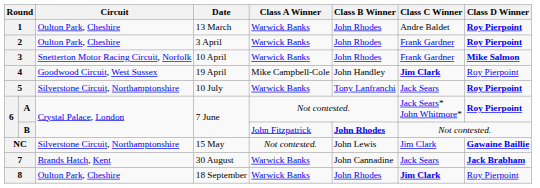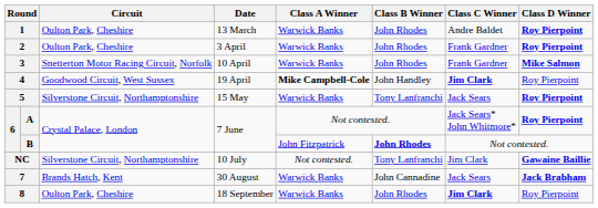 <table class="wikitable" style="font-size: 85%;">
 <tr>
 <th colspan=2>Round</th>
 <th>Circuit</th>
 <th>Date</th>
 <th>Class A Winner</th>
 <th>Class B Winner</th>
 <th>Class C Winner</th>
 <th>Class D Winner</th>
 </tr>
 <tr>
 <th colspan=2>1</th>
 <td><a href='#'>Oulton Park</a>, <a href='#'>Cheshire</a></td>
 <td>13 March</td>
 <td> <a href='#'>Warwick Banks</a></td>
 <td> <a href='#'>John Rhodes</a></td>
 <td> Andre Baldet</td>
 <td> <strong><a href='#'>Roy Pierpoint</a></strong></td>
 </tr>
 <tr>
 <th colspan=2>2</th>
 <td><a href='#'>Oulton Park</a>, <a href='#'>Cheshire</a></td>
 <td>3 April</td>
 <td> <a href='#'>Warwick Banks</a></td>
 <td> <a href='#'>John Rhodes</a></td>
 <td> <a href='#'>Frank Gardner</a></td>
 <td> <strong><a href='#'>Roy Pierpoint</a></strong></td>
 </tr>
 <tr>
 <th colspan=2>3</th>
 <td><a href='#'>Snetterton Motor Racing Circuit</a>, <a href='#'>Norfolk</a></td>
 <td>10 April</td>
 <td> <a href='#'>Warwick Banks</a></td>
 <td> <a href='#'>John Rhodes</a></td>
 <td> <a href='#'>Frank Gardner</a></td>
 <td> <strong><a href='#'>Mike Salmon</a></strong></td>
 </tr>
 <tr>
 <th colspan=2>4</th>
 <td><a href='#'>Goodwood Circuit</a>, <a href='#'>West Sussex</a></td>
 <td>19 April</td>
-<td> Mike Campbell-Cole</td>
+<td><strong> Mike Campbell-Cole</strong></td>
 <td> John Handley</td>
 <td> <strong><a href='#'>Jim Clark</a></strong></td>
 <td> <a href='#'>Roy Pierpoint</a></td>
 </tr>
 <tr>
 <th colspan=2>5</th>
 <td><a href='#'>Silverstone Circuit</a>, <a href='#'>Northamptonshire</a></td>
-<td>10 July</td>
+<td>15 May</td>
 <td> <a href='#'>Warwick Banks</a></td>
 <td> <a href='#'>Tony Lanfranchi</a></td>
 <td> <a href='#'>Jack Sears</a></td>
 <td> <strong><a href='#'>Roy Pierpoint</a></strong></td>
 </tr>
 <tr>
 <th rowspan=2>6</th>
 <th>A</th>
 <td rowspan=2><a href='#'>Crystal Palace</a>, <a href='#'>London</a></td>
 <td rowspan=2>7 June</td>
 <td colspan=2 align=center><em>Not contested.</em></td>
 <td> <a href='#'>Jack Sears</a>*<br> <a href='#'>John Whitmore</a>*</td>
 <td> <strong><a href='#'>Roy Pierpoint</a></strong></td>
 </tr>
 <tr>
 <th>B</th>
 <td> <a href='#'>John Fitzpatrick</a></td>
 <td> <strong><a href='#'>John Rhodes</a></strong></td>
 <td colspan=2 align=center><em>Not contested.</em></td>
 </tr>
 <tr>
 <th colspan=2>NC</th>
 <td><a href='#'>Silverstone Circuit</a>, <a href='#'>Northamptonshire</a></td>
-<td>15 May</td>
+<td>10 July</td>
 <td align=center><em>Not contested.</em></td>
-<td> John Lewis</td>
+<td> <a href='#'>Tony Lanfranchi</a></td>
 <td> <a href='#'>Jim Clark</a></td>
 <td> <strong><a href='#'>Gawaine Baillie</a></strong></td>
 </tr>
 <tr>
 <th colspan=2>7</th>
 <td><a href='#'>Brands Hatch</a>, <a href='#'>Kent</a></td>
 <td>30 August</td>
 <td> <a href='#'>Warwick Banks</a></td>
 <td> John Cannadine</td>
 <td> <a href='#'>Jack Sears</a></td>
 <td> <strong><a href='#'>Jack Brabham</a></strong></td>
 </tr>
 <tr>
 <th colspan=2>8</th>
 <td><a href='#'>Oulton Park</a>, <a href='#'>Cheshire</a></td>
 <td>18 September</td>
 <td> <a href='#'>Warwick Banks</a></td>
 <td> <a href='#'>John Rhodes</a></td>
 <td> <strong><a href='#'>Jim Clark</a></strong></td>
 <td> <a href='#'>Roy Pierpoint</a></td>
 </tr>
 </table>
